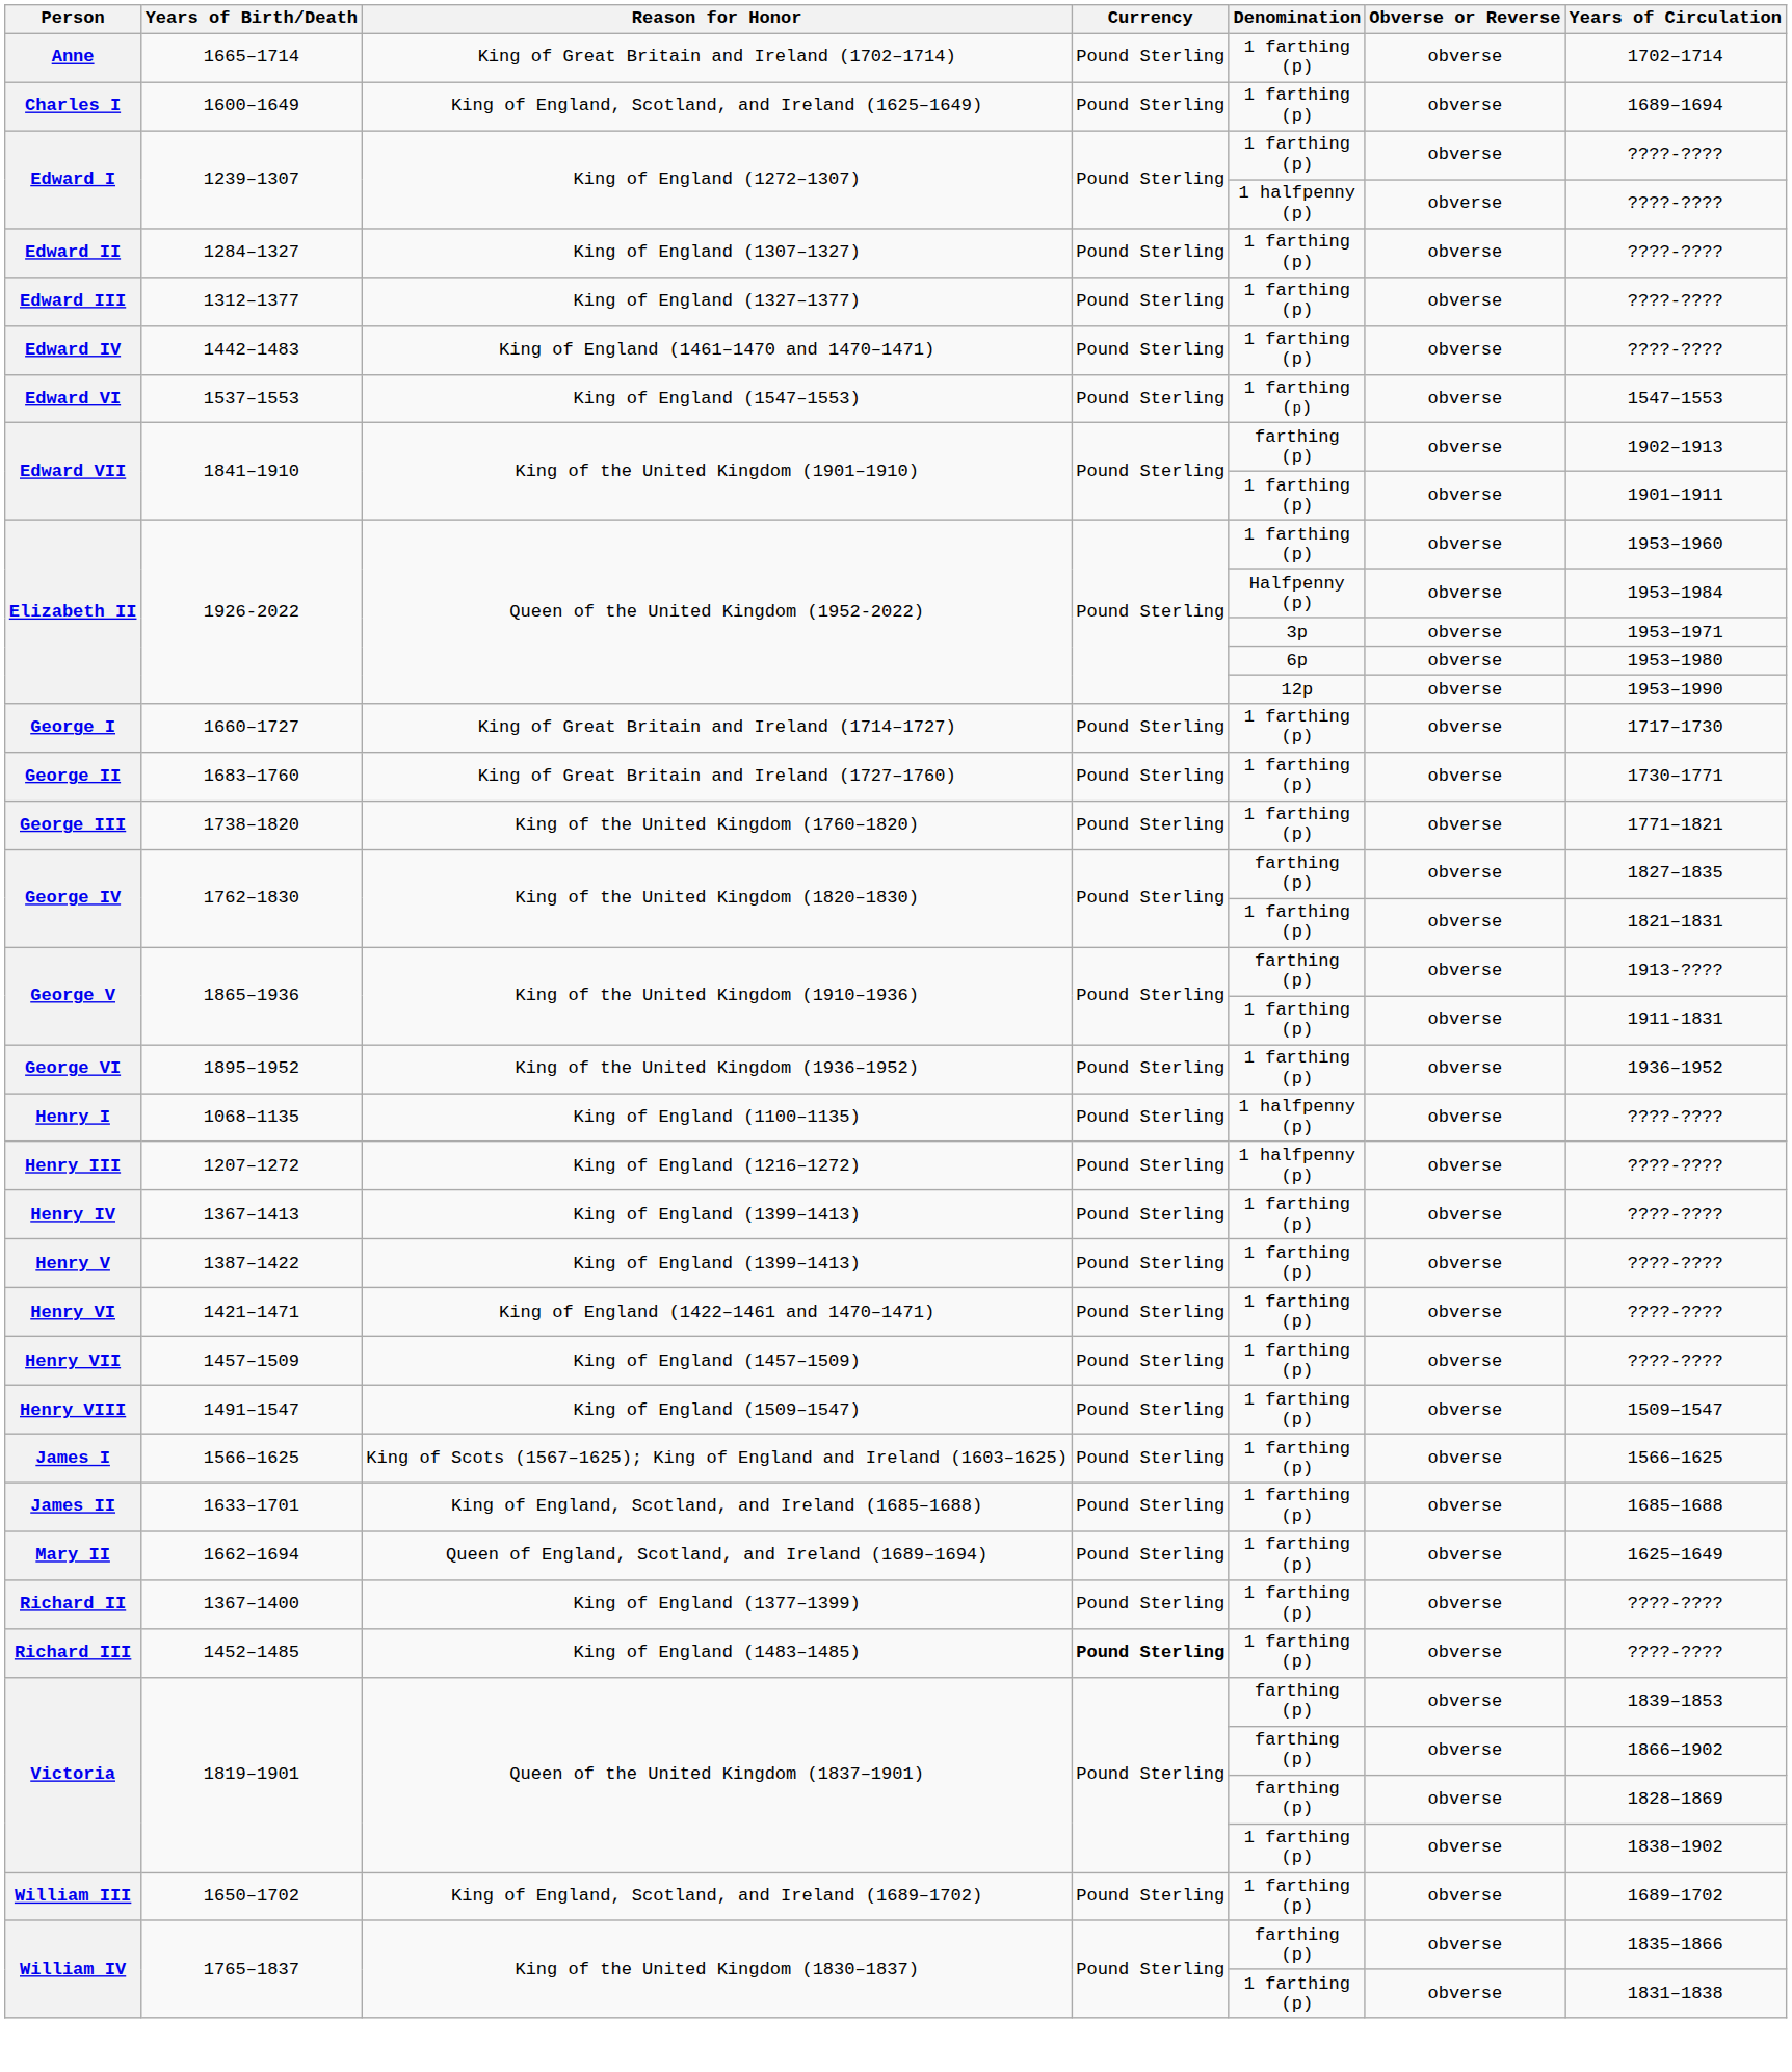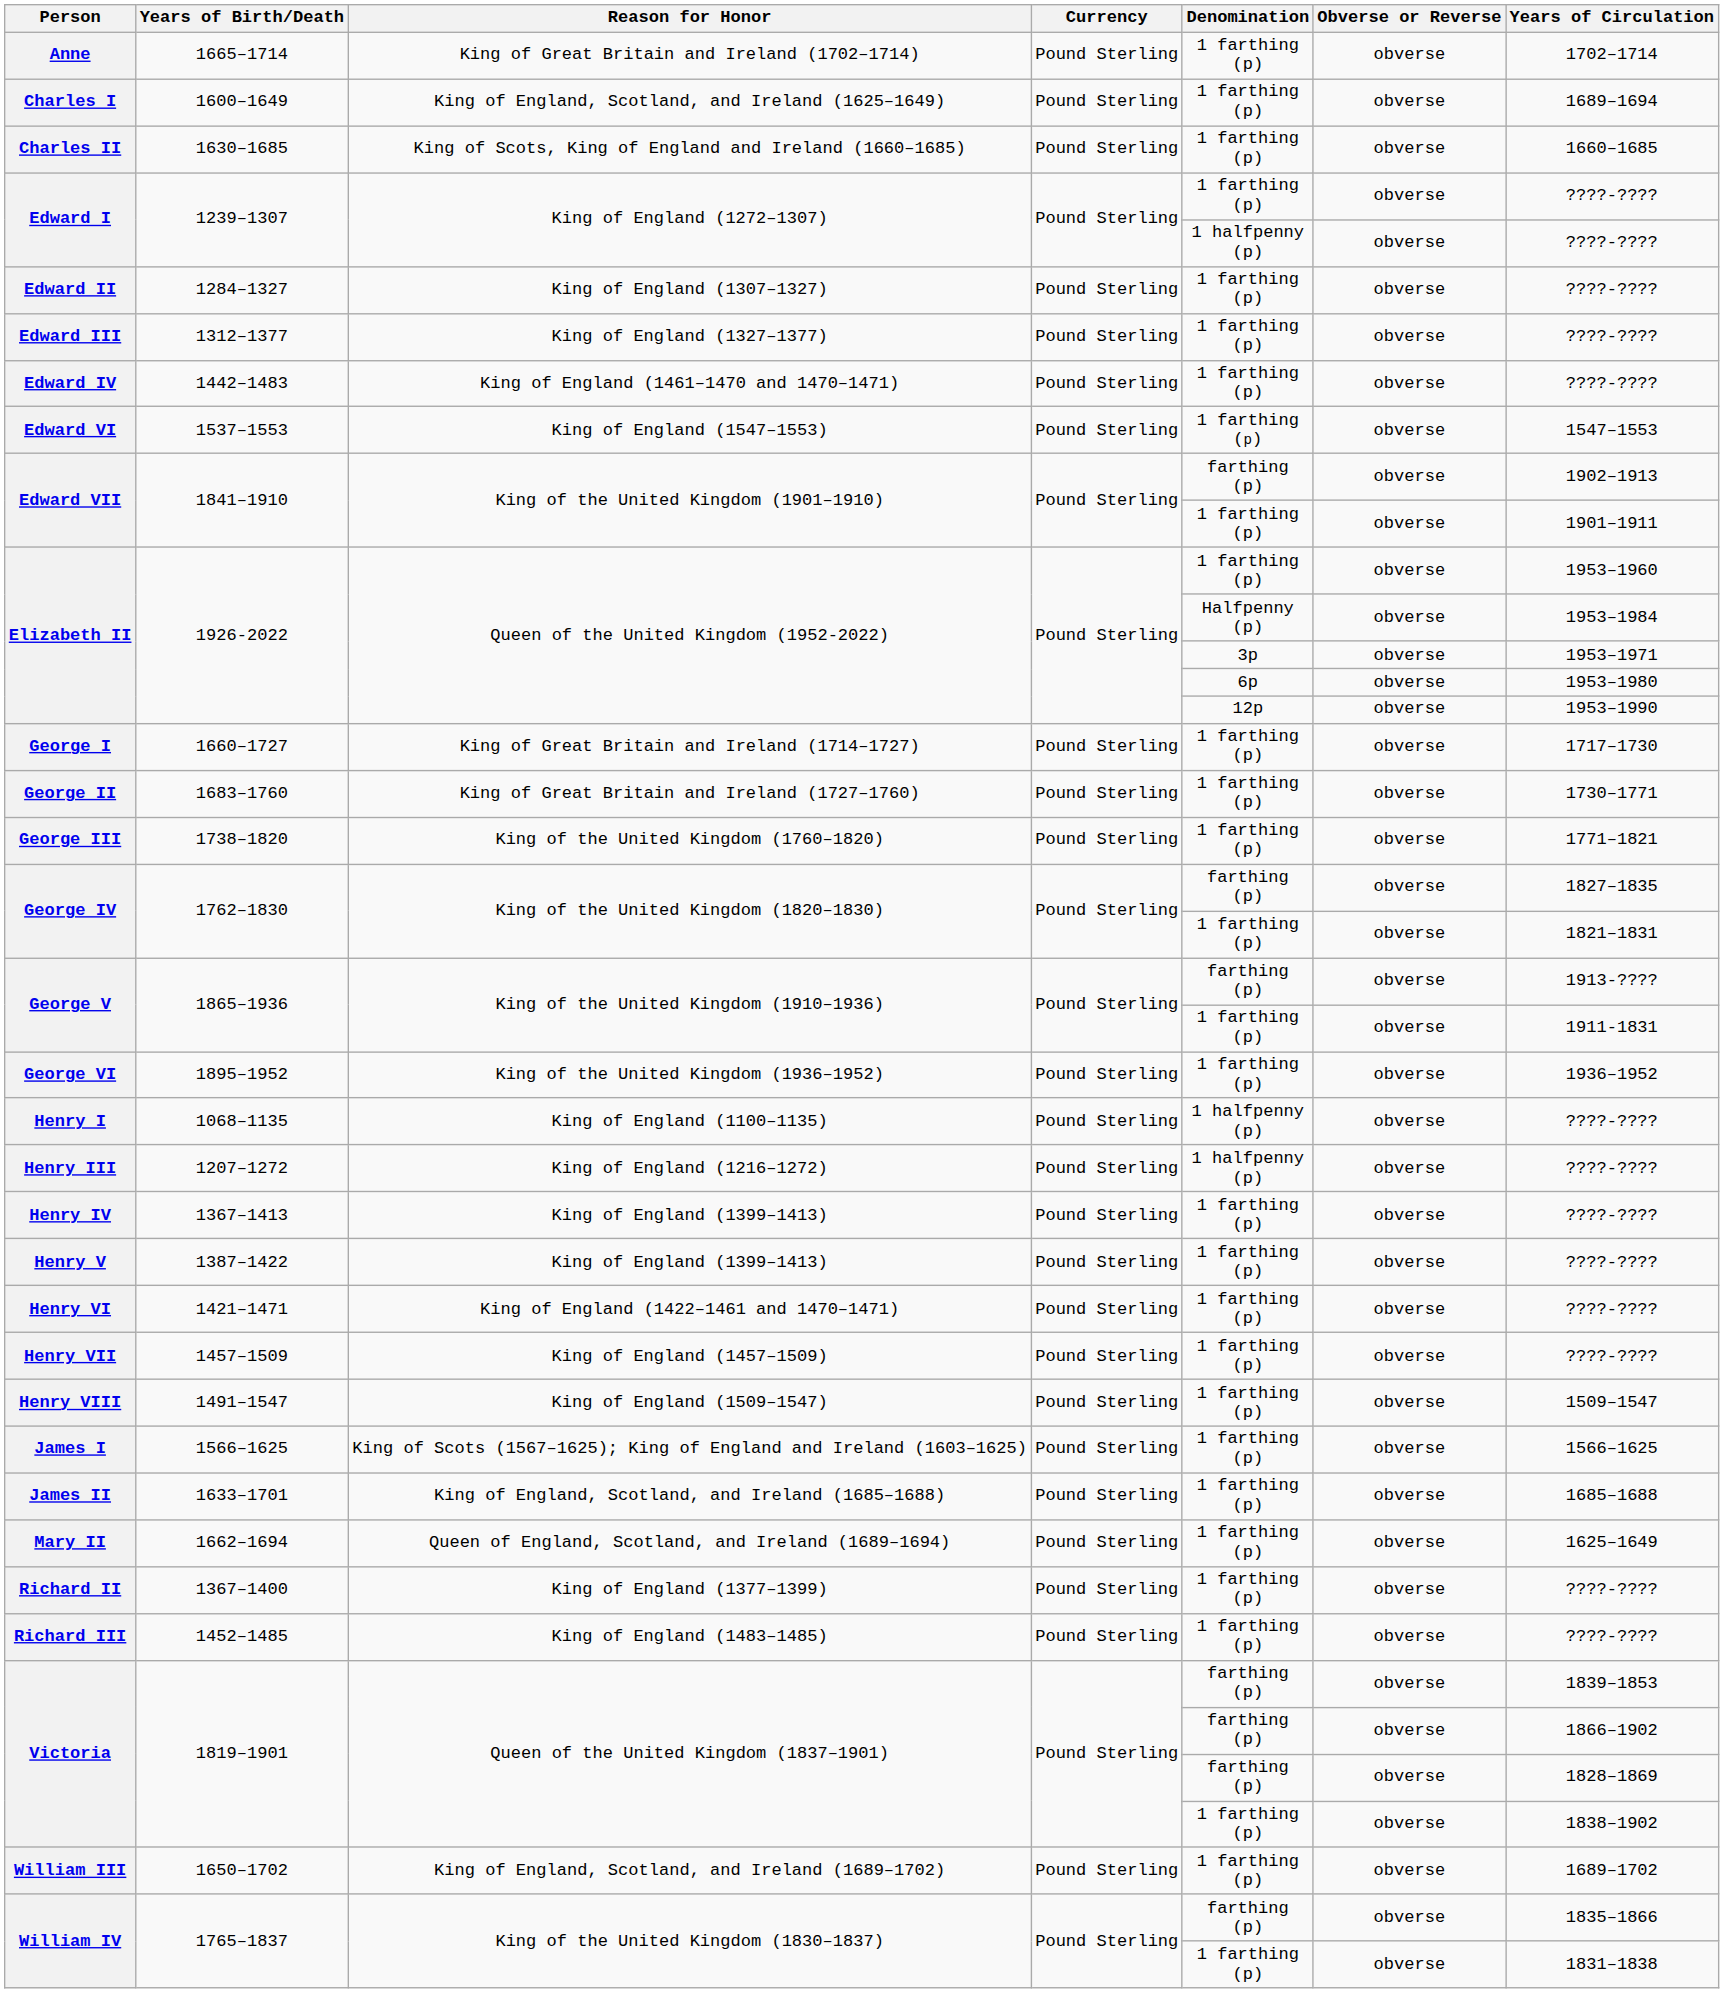 <table class="wikitable" style="font-size:95%; text-align:center;">
 <tr>
 <th>Person</th>
 <th>Years of Birth/Death</th>
 <th>Reason for Honor</th>
 <th>Currency</th>
 <th>Denomination</th>
 <th>Obverse or Reverse</th>
 <th>Years of Circulation</th>
 </tr>
 <tr>
 <th><a href='#'>Anne</a></th>
 <td>1665–1714</td>
 <td>King of Great Britain and Ireland (1702–1714)</td>
 <td>Pound Sterling</td>
 <td>1 farthing<br>(<small></small>p)</td>
 <td>obverse</td>
 <td>1702–1714</td>
 </tr>
 <tr>
 <th><a href='#'>Charles I</a></th>
 <td>1600–1649</td>
 <td>King of England, Scotland, and Ireland (1625–1649)</td>
 <td>Pound Sterling</td>
 <td>1 farthing<br>(<small></small>p)</td>
 <td>obverse</td>
 <td>1689–1694</td>
+</tr>
+<tr>
+<th><a href='#'>Charles II</a></th>
+<td>1630–1685</td>
+<td>King of Scots, King of England and Ireland (1660–1685)</td>
+<td>Pound Sterling</td>
+<td>1 farthing<br>(<small></small>p)</td>
+<td>obverse</td>
+<td>1660–1685</td>
 </tr>
 <tr>
 <th rowspan="2"><a href='#'>Edward I</a></th>
 <td rowspan="2">1239–1307</td>
 <td rowspan="2">King of England (1272–1307)</td>
 <td rowspan="2">Pound Sterling</td>
 <td>1 farthing<br>(<small></small>p)</td>
 <td>obverse</td>
 <td>????-????</td>
 </tr>
 <tr>
 <td>1 halfpenny<br>(<small></small>p)</td>
 <td>obverse</td>
 <td>????-????</td>
 </tr>
 <tr>
 <th><a href='#'>Edward II</a></th>
 <td>1284–1327</td>
 <td>King of England (1307–1327)</td>
 <td>Pound Sterling</td>
 <td>1 farthing<br>(<small></small>p)</td>
 <td>obverse</td>
 <td>????-????</td>
 </tr>
 <tr>
 <th><a href='#'>Edward III</a></th>
 <td>1312–1377</td>
 <td>King of England (1327–1377)</td>
 <td>Pound Sterling</td>
 <td>1 farthing<br>(<small></small>p)</td>
 <td>obverse</td>
 <td>????-????</td>
 </tr>
 <tr>
 <th><a href='#'>Edward IV</a></th>
 <td>1442–1483</td>
 <td>King of England (1461–1470 and 1470–1471)</td>
 <td>Pound Sterling</td>
 <td>1 farthing<br>(<small></small>p)</td>
 <td>obverse</td>
 <td>????-????</td>
 </tr>
 <tr>
 <th><a href='#'>Edward VI</a></th>
 <td>1537–1553</td>
 <td>King of England (1547–1553)</td>
 <td>Pound Sterling</td>
 <td>1 farthing<br>(<small>p</small>)</td>
 <td>obverse</td>
 <td>1547–1553</td>
 </tr>
 <tr>
 <th rowspan="2"><a href='#'>Edward VII</a></th>
 <td rowspan="2">1841–1910</td>
 <td rowspan="2">King of the United Kingdom (1901–1910)</td>
 <td rowspan="2">Pound Sterling</td>
 <td><small></small> farthing<br>(<small></small>p)</td>
 <td>obverse</td>
 <td>1902–1913</td>
 </tr>
 <tr>
 <td>1 farthing<br>(<small></small>p)</td>
 <td>obverse</td>
 <td>1901–1911</td>
 </tr>
 <tr>
 <th rowspan="5"><a href='#'>Elizabeth II</a></th>
 <td rowspan="5">1926-2022</td>
 <td rowspan="5">Queen of the United Kingdom (1952-2022)</td>
 <td rowspan="5">Pound Sterling</td>
 <td>1 farthing<br>(<small></small>p)</td>
 <td>obverse</td>
 <td>1953–1960</td>
 </tr>
 <tr>
 <td>Halfpenny<br>(<small></small>p)</td>
 <td>obverse</td>
 <td>1953–1984</td>
 </tr>
 <tr>
 <td>3p</td>
 <td>obverse</td>
 <td>1953–1971</td>
 </tr>
 <tr>
 <td>6p</td>
 <td>obverse</td>
 <td>1953–1980</td>
 </tr>
 <tr>
 <td>12p</td>
 <td>obverse</td>
 <td>1953–1990</td>
 </tr>
 <tr>
 <th><a href='#'>George I</a></th>
 <td>1660–1727</td>
 <td>King of Great Britain and Ireland (1714–1727)</td>
 <td>Pound Sterling</td>
 <td>1 farthing<br>(<small></small>p)</td>
 <td>obverse</td>
 <td>1717–1730</td>
 </tr>
 <tr>
 <th><a href='#'>George II</a></th>
 <td>1683–1760</td>
 <td>King of Great Britain and Ireland (1727–1760)</td>
 <td>Pound Sterling</td>
 <td>1 farthing<br>(<small></small>p)</td>
 <td>obverse</td>
 <td>1730–1771</td>
 </tr>
 <tr>
 <th><a href='#'>George III</a></th>
 <td>1738–1820</td>
 <td>King of the United Kingdom (1760–1820)</td>
 <td>Pound Sterling</td>
 <td>1 farthing<br>(<small></small>p)</td>
 <td>obverse</td>
 <td>1771–1821</td>
 </tr>
 <tr>
 <th rowspan="2"><a href='#'>George IV</a></th>
 <td rowspan="2">1762–1830</td>
 <td rowspan="2">King of the United Kingdom (1820–1830)</td>
 <td rowspan="2">Pound Sterling</td>
 <td><small></small> farthing<br>(<small></small>p)</td>
 <td>obverse</td>
 <td>1827–1835</td>
 </tr>
 <tr>
 <td>1 farthing<br>(<small></small>p)</td>
 <td>obverse</td>
 <td>1821–1831</td>
 </tr>
 <tr>
 <th rowspan="2"><a href='#'>George V</a></th>
 <td rowspan="2">1865–1936</td>
 <td rowspan="2">King of the United Kingdom (1910–1936)</td>
 <td rowspan="2">Pound Sterling</td>
 <td><small></small> farthing<br>(<small></small>p)</td>
 <td>obverse</td>
 <td>1913-????</td>
 </tr>
 <tr>
 <td>1 farthing<br>(<small></small>p)</td>
 <td>obverse</td>
 <td>1911-1831</td>
 </tr>
 <tr>
 <th><a href='#'>George VI</a></th>
 <td>1895–1952</td>
 <td>King of the United Kingdom (1936–1952)</td>
 <td>Pound Sterling</td>
 <td>1 farthing<br>(<small></small>p)</td>
 <td>obverse</td>
 <td>1936–1952</td>
 </tr>
 <tr>
 <th><a href='#'>Henry I</a></th>
 <td>1068–1135</td>
 <td>King of England (1100–1135)</td>
 <td>Pound Sterling</td>
 <td>1 halfpenny<br>(<small></small>p)</td>
 <td>obverse</td>
 <td>????-????</td>
 </tr>
 <tr>
 <th><a href='#'>Henry III</a></th>
 <td>1207–1272</td>
 <td>King of England (1216–1272)</td>
 <td>Pound Sterling</td>
 <td>1 halfpenny<br>(<small></small>p)</td>
 <td>obverse</td>
 <td>????-????</td>
 </tr>
 <tr>
 <th><a href='#'>Henry IV</a></th>
 <td>1367–1413</td>
 <td>King of England (1399–1413)</td>
 <td>Pound Sterling</td>
 <td>1 farthing<br>(<small></small>p)</td>
 <td>obverse</td>
 <td>????-????</td>
 </tr>
 <tr>
 <th><a href='#'>Henry V</a></th>
 <td>1387–1422</td>
 <td>King of England (1399–1413)</td>
 <td>Pound Sterling</td>
 <td>1 farthing<br>(<small></small>p)</td>
 <td>obverse</td>
 <td>????-????</td>
 </tr>
 <tr>
 <th><a href='#'>Henry VI</a></th>
 <td>1421–1471</td>
 <td>King of England (1422–1461 and 1470–1471)</td>
 <td>Pound Sterling</td>
 <td>1 farthing<br>(<small></small>p)</td>
 <td>obverse</td>
 <td>????-????</td>
 </tr>
 <tr>
 <th><a href='#'>Henry VII</a></th>
 <td>1457–1509</td>
 <td>King of England (1457–1509)</td>
 <td>Pound Sterling</td>
 <td>1 farthing<br>(<small></small>p)</td>
 <td>obverse</td>
 <td>????-????</td>
 </tr>
 <tr>
 <th><a href='#'>Henry VIII</a></th>
 <td>1491–1547</td>
 <td>King of England (1509–1547)</td>
 <td>Pound Sterling</td>
 <td>1 farthing<br>(<small></small>p)</td>
 <td>obverse</td>
 <td>1509–1547</td>
 </tr>
 <tr>
 <th><a href='#'>James I</a></th>
 <td>1566–1625</td>
 <td>King of Scots (1567–1625); King of England and Ireland (1603–1625)</td>
 <td>Pound Sterling</td>
 <td>1 farthing<br>(<small></small>p)</td>
 <td>obverse</td>
 <td>1566–1625</td>
 </tr>
 <tr>
 <th><a href='#'>James II</a></th>
 <td>1633–1701</td>
 <td>King of England, Scotland, and Ireland (1685–1688)</td>
 <td>Pound Sterling</td>
 <td>1 farthing<br>(<small></small>p)</td>
 <td>obverse</td>
 <td>1685–1688</td>
 </tr>
 <tr>
 <th><a href='#'>Mary II</a></th>
 <td>1662–1694</td>
 <td>Queen of England, Scotland, and Ireland (1689–1694)</td>
 <td>Pound Sterling</td>
 <td>1 farthing<br>(<small></small>p)</td>
 <td>obverse</td>
 <td>1625–1649</td>
 </tr>
 <tr>
 <th><a href='#'>Richard II</a></th>
 <td>1367–1400</td>
 <td>King of England (1377–1399)</td>
 <td>Pound Sterling</td>
 <td>1 farthing<br>(<small></small>p)</td>
 <td>obverse</td>
 <td>????-????</td>
 </tr>
 <tr>
 <th><a href='#'>Richard III</a></th>
 <td>1452–1485</td>
 <td>King of England (1483–1485)</td>
-<td><strong>Pound Sterling</strong></td>
+<td>Pound Sterling</td>
 <td>1 farthing<br>(<small></small>p)</td>
 <td>obverse</td>
 <td>????-????</td>
 </tr>
 <tr>
 <th rowspan="4"><a href='#'>Victoria</a></th>
 <td rowspan="4">1819–1901</td>
 <td rowspan="4">Queen of the United Kingdom (1837–1901)</td>
 <td rowspan="4">Pound Sterling</td>
 <td><small></small> farthing<br>(<small></small>p)</td>
 <td>obverse</td>
 <td>1839–1853</td>
 </tr>
 <tr>
 <td></small> farthing<br>(<small></small>p)</td>
 <td>obverse</td>
 <td>1866–1902</td>
 </tr>
 <tr>
 <td><small></small> farthing<br>(<small></small>p)</td>
 <td>obverse</td>
 <td>1828–1869</td>
 </tr>
 <tr>
 <td>1 farthing<br>(<small></small>p)</td>
 <td>obverse</td>
 <td>1838–1902</td>
 </tr>
 <tr>
 <th><a href='#'>William III</a></th>
 <td>1650–1702</td>
 <td>King of England, Scotland, and Ireland (1689–1702)</td>
 <td>Pound Sterling</td>
 <td>1 farthing<br>(<small></small>p)</td>
 <td>obverse</td>
 <td>1689–1702</td>
 </tr>
 <tr>
 <th rowspan="2"><a href='#'>William IV</a></th>
 <td rowspan="2">1765–1837</td>
 <td rowspan="2">King of the United Kingdom (1830–1837)</td>
 <td rowspan="2">Pound Sterling</td>
 <td><small></small> farthing<br>(<small></small>p)</td>
 <td>obverse</td>
 <td>1835–1866</td>
 </tr>
 <tr>
 <td>1 farthing<br>(<small></small>p)</td>
 <td>obverse</td>
 <td>1831–1838</td>
 </tr>
 </table>
